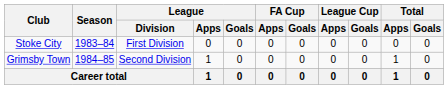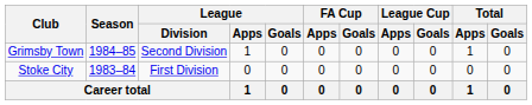 <table class="wikitable" style="text-align: center;">
 <tr>
 <th rowspan="2">Club</th>
 <th rowspan="2">Season</th>
 <th colspan="3">League</th>
 <th colspan="2">FA Cup</th>
 <th colspan="2">League Cup</th>
 <th colspan="2">Total</th>
 </tr>
 <tr>
 <th>Division</th>
 <th>Apps</th>
 <th>Goals</th>
 <th>Apps</th>
 <th>Goals</th>
 <th>Apps</th>
 <th>Goals</th>
 <th>Apps</th>
 <th>Goals</th>
 </tr>
 <tr>
+<td><a href='#'>Grimsby Town</a></td>
+<td><a href='#'>1984–85</a></td>
+<td><a href='#'>Second Division</a></td>
+<td>1</td>
+<td>0</td>
+<td>0</td>
+<td>0</td>
+<td>0</td>
+<td>0</td>
+<td>1</td>
+<td>0</td>
+</tr>
+<tr>
 <td><a href='#'>Stoke City</a></td>
 <td><a href='#'>1983–84</a></td>
 <td><a href='#'>First Division</a></td>
 <td>0</td>
 <td>0</td>
 <td>0</td>
 <td>0</td>
 <td>0</td>
 <td>0</td>
 <td>0</td>
-<td>0</td>
-</tr>
-<tr>
-<td><a href='#'>Grimsby Town</a></td>
-<td><a href='#'>1984–85</a></td>
-<td><a href='#'>Second Division</a></td>
-<td>1</td>
-<td>0</td>
-<td>0</td>
-<td>0</td>
-<td>0</td>
-<td>0</td>
-<td>1</td>
 <td>0</td>
 </tr>
 <tr>
 <th colspan="3">Career total</th>
 <th>1</th>
 <th>0</th>
 <th>0</th>
 <th>0</th>
 <th>0</th>
 <th>0</th>
 <th>1</th>
 <th>0</th>
 </tr>
 </table>
